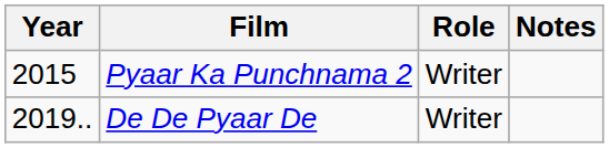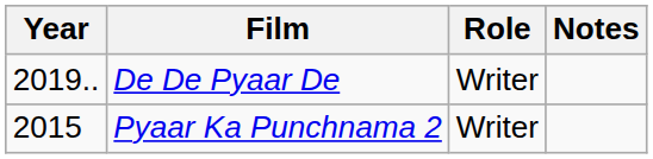 <table class="wikitable sortable plainrowheaders">
 <tr>
 <th scope="col">Year</th>
 <th scope="col">Film</th>
 <th scope="col">Role</th>
 <th scope="col">Notes</th>
 </tr>
 <tr>
+<td>2019..</td>
+<td scope="“row”"><em><a href='#'>De De Pyaar De</a></em></td>
+<td>Writer</td>
+<td></td>
+</tr>
+<tr>
 <td>2015</td>
 <td scope="row"><em><a href='#'>Pyaar Ka Punchnama 2</a></em></td>
 <td>Writer</td>
 <td></td>
 </tr>
-<tr>
-<td>2019..</td>
-<td scope="“row”"><em><a href='#'>De De Pyaar De</a></em></td>
-<td>Writer</td>
-<td></td>
-</tr>
 </table>
